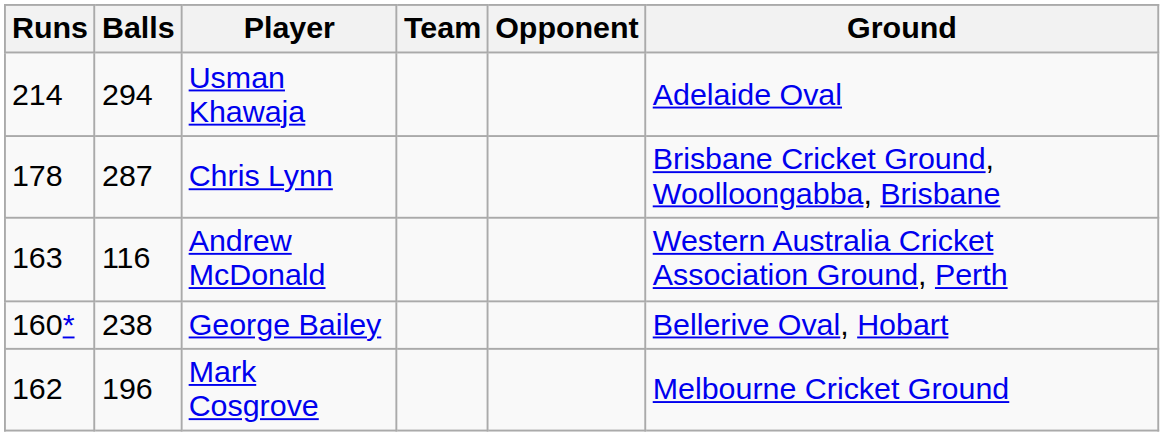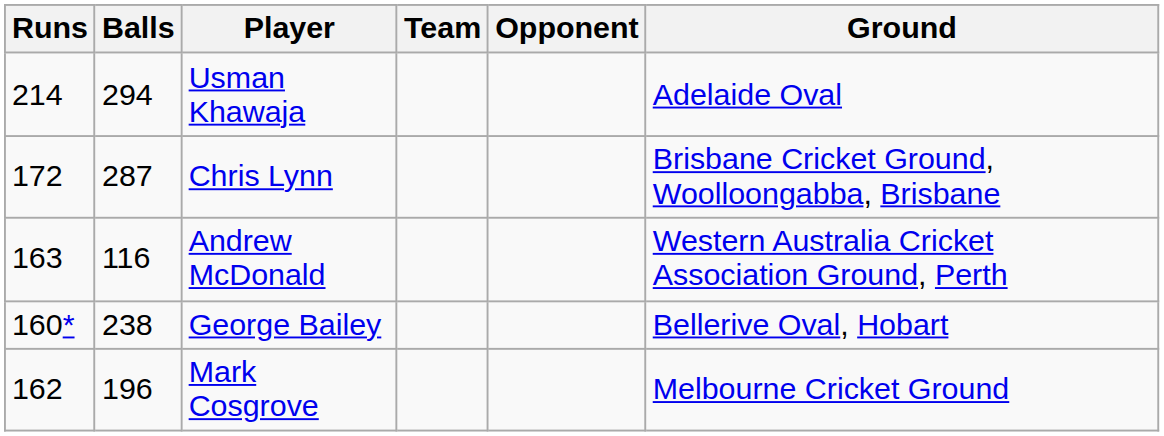 <table class="wikitable">
 <tr>
 <th>Runs</th>
 <th>Balls</th>
 <th>Player</th>
 <th>Team</th>
 <th>Opponent</th>
 <th>Ground</th>
 </tr>
 <tr>
 <td>214</td>
 <td>294</td>
 <td><a href='#'>Usman Khawaja</a></td>
 <td></td>
 <td></td>
 <td><a href='#'>Adelaide Oval</a></td>
 </tr>
 <tr>
-<td>178</td>
+<td>172</td>
 <td>287</td>
 <td><a href='#'>Chris Lynn</a></td>
 <td></td>
 <td></td>
 <td><a href='#'>Brisbane Cricket Ground</a>, <a href='#'>Woolloongabba</a>, <a href='#'>Brisbane</a></td>
 </tr>
 <tr>
 <td>163</td>
 <td>116</td>
 <td><a href='#'>Andrew McDonald</a></td>
 <td></td>
 <td></td>
 <td><a href='#'>Western Australia Cricket Association Ground</a>, <a href='#'>Perth</a></td>
 </tr>
 <tr>
 <td>160<a href='#'>*</a></td>
 <td>238</td>
 <td><a href='#'>George Bailey</a></td>
 <td></td>
 <td></td>
 <td><a href='#'>Bellerive Oval</a>, <a href='#'>Hobart</a></td>
 </tr>
 <tr>
 <td>162</td>
 <td>196</td>
 <td><a href='#'>Mark Cosgrove</a></td>
 <td></td>
 <td></td>
 <td><a href='#'>Melbourne Cricket Ground</a></td>
 </tr>
 </table>
